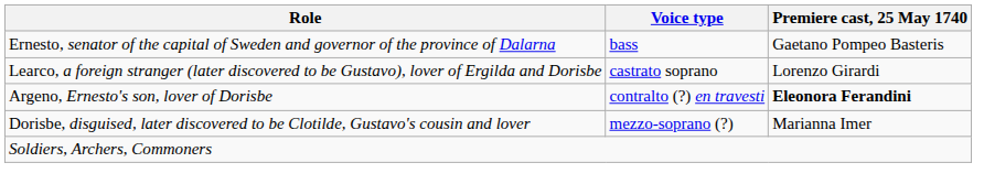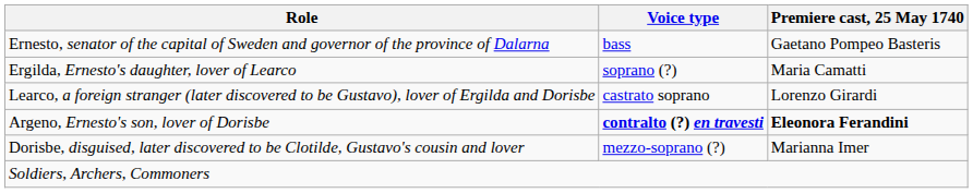 <table class="wikitable">
 <tr>
 <th>Role</th>
 <th><a href='#'>Voice type</a></th>
 <th>Premiere cast, 25 May 1740</th>
 </tr>
 <tr>
 <td>Ernesto, <em>senator of the capital of Sweden and governor of the province of <a href='#'>Dalarna</a></em></td>
 <td><a href='#'>bass</a></td>
 <td>Gaetano Pompeo Basteris</td>
 </tr>
 <tr>
+<td>Ergilda, <em>Ernesto's daughter, lover of Learco</em></td>
+<td><a href='#'>soprano</a> (?)</td>
+<td>Maria Camatti</td>
+</tr>
+<tr>
 <td>Learco, <em>a foreign stranger (later discovered to be Gustavo), lover of Ergilda and Dorisbe</em></td>
 <td><a href='#'>castrato</a> soprano</td>
 <td>Lorenzo Girardi</td>
 </tr>
 <tr>
 <td>Argeno, <em>Ernesto's son, lover of Dorisbe</em></td>
-<td><a href='#'>contralto</a> (?) <em><a href='#'>en travesti</a></em></td>
+<td><strong><a href='#'>contralto</a> (?) <em><a href='#'>en travesti</a></em></strong></td>
 <td><strong>Eleonora Ferandini</strong></td>
 </tr>
 <tr>
 <td>Dorisbe, <em>disguised, later discovered to be Clotilde, Gustavo's cousin and lover</em></td>
 <td><a href='#'>mezzo-soprano</a> (?)</td>
 <td>Marianna Imer</td>
 </tr>
 <tr>
 <td colspan="3"><em>Soldiers</em>, <em>Archers</em>, <em>Commoners</em></td>
 </tr>
 </table>
